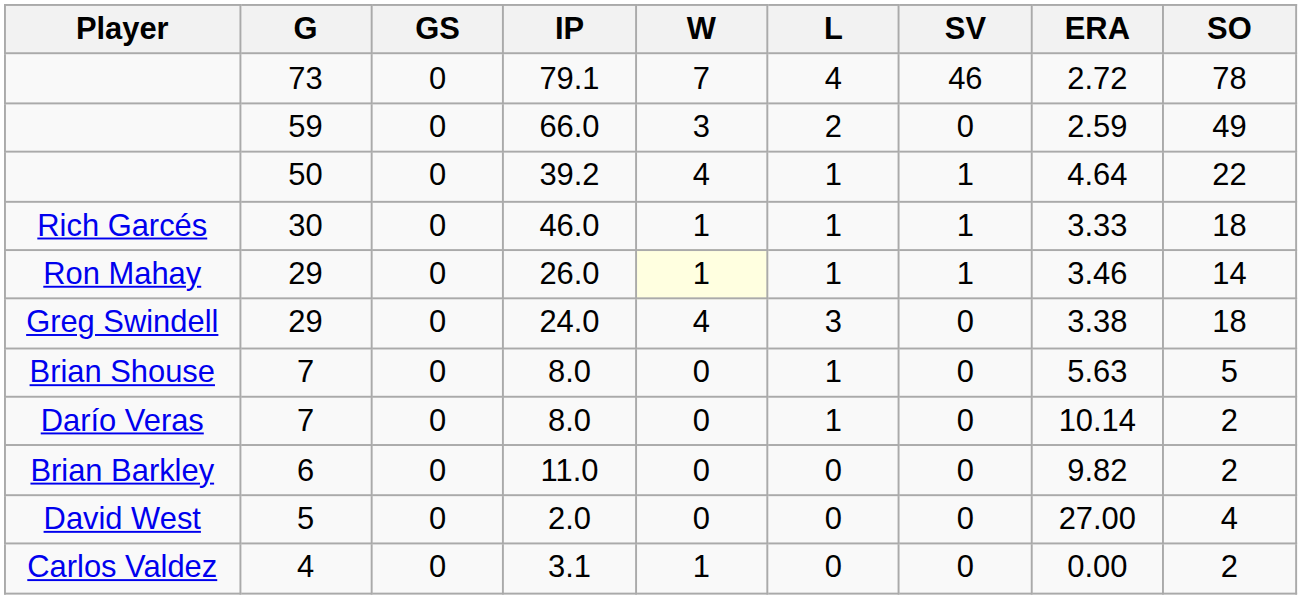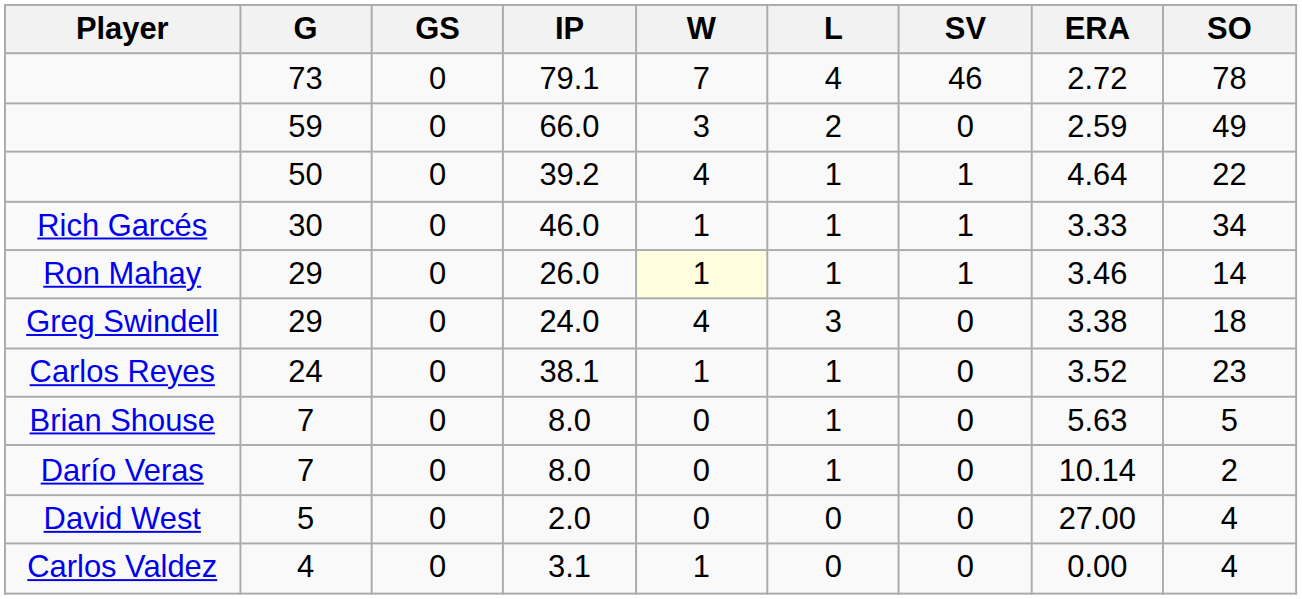 <table class="wikitable sortable">
 <tr>
 <th bgcolor="#DDDDFF" width="16%">Player</th>
 <th bgcolor="#DDDDFF" width="9%">G</th>
 <th bgcolor="#DDDDFF" width="9%">GS</th>
 <th bgcolor="#DDDDFF" width="9%">IP</th>
 <th bgcolor="#DDDDFF" width="9%">W</th>
 <th bgcolor="#DDDDFF" width="9%">L</th>
 <th bgcolor="#DDDDFF" width="9%">SV</th>
 <th bgcolor="#DDDDFF" width="9%">ERA</th>
 <th bgcolor="#DDDDFF" width="9%">SO</th>
 </tr>
 <tr align="center">
 <td></td>
 <td>73</td>
 <td>0</td>
 <td>79.1</td>
 <td>7</td>
 <td>4</td>
 <td>46</td>
 <td>2.72</td>
 <td>78</td>
 </tr>
 <tr align="center">
 <td></td>
 <td>59</td>
 <td>0</td>
 <td>66.0</td>
 <td>3</td>
 <td>2</td>
 <td>0</td>
 <td>2.59</td>
 <td>49</td>
 </tr>
 <tr align="center">
 <td></td>
 <td>50</td>
 <td>0</td>
 <td>39.2</td>
 <td>4</td>
 <td>1</td>
 <td>1</td>
 <td>4.64</td>
 <td>22</td>
 </tr>
 <tr align=center>
 <td><a href='#'>Rich Garcés</a></td>
 <td>30</td>
 <td>0</td>
 <td>46.0</td>
 <td>1</td>
 <td>1</td>
 <td>1</td>
 <td>3.33</td>
-<td>18</td>
+<td>34</td>
 </tr>
 <tr align=center>
 <td><a href='#'>Ron Mahay</a></td>
 <td>29</td>
 <td>0</td>
 <td>26.0</td>
 <td style="background: lightyellow;">1</td>
 <td>1</td>
 <td>1</td>
 <td>3.46</td>
 <td>14</td>
 </tr>
 <tr align="center">
 <td><a href='#'>Greg Swindell</a></td>
 <td>29</td>
 <td>0</td>
 <td>24.0</td>
 <td>4</td>
 <td>3</td>
 <td>0</td>
 <td>3.38</td>
 <td>18</td>
 </tr>
 <tr align="center">
+<td><a href='#'>Carlos Reyes</a></td>
+<td>24</td>
+<td>0</td>
+<td>38.1</td>
+<td>1</td>
+<td>1</td>
+<td>0</td>
+<td>3.52</td>
+<td>23</td>
+</tr>
+<tr align="center">
 <td><a href='#'>Brian Shouse</a></td>
 <td>7</td>
 <td>0</td>
 <td>8.0</td>
 <td>0</td>
 <td>1</td>
 <td>0</td>
 <td>5.63</td>
 <td>5</td>
 </tr>
 <tr align="center">
 <td><a href='#'>Darío Veras</a></td>
 <td>7</td>
 <td>0</td>
 <td>8.0</td>
 <td>0</td>
 <td>1</td>
 <td>0</td>
 <td>10.14</td>
 <td>2</td>
 </tr>
 <tr align=center>
-<td><a href='#'>Brian Barkley</a></td>
-<td>6</td>
-<td>0</td>
-<td>11.0</td>
-<td>0</td>
-<td>0</td>
-<td>0</td>
-<td>9.82</td>
-<td>2</td>
-</tr>
-<tr align=center>
 <td><a href='#'>David West</a></td>
 <td>5</td>
 <td>0</td>
 <td>2.0</td>
 <td>0</td>
 <td>0</td>
 <td>0</td>
 <td>27.00</td>
 <td>4</td>
 </tr>
 <tr align=center>
 <td><a href='#'>Carlos Valdez</a></td>
 <td>4</td>
 <td>0</td>
 <td>3.1</td>
 <td>1</td>
 <td>0</td>
 <td>0</td>
 <td>0.00</td>
-<td>2</td>
+<td>4</td>
 </tr>
 </table>
